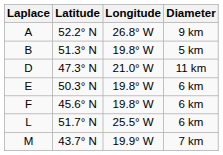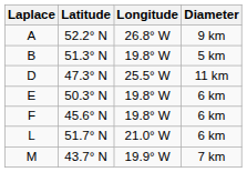 <table class="wikitable" style="text-align:center">
 <tr>
 <th>Laplace</th>
 <th>Latitude</th>
 <th>Longitude</th>
 <th>Diameter</th>
 </tr>
 <tr>
 <td>A</td>
 <td>52.2° N</td>
 <td>26.8° W</td>
 <td>9 km</td>
 </tr>
 <tr>
 <td>B</td>
 <td>51.3° N</td>
 <td>19.8° W</td>
 <td>5 km</td>
 </tr>
 <tr>
 <td>D</td>
 <td>47.3° N</td>
-<td>21.0° W</td>
+<td>25.5° W</td>
 <td>11 km</td>
 </tr>
 <tr>
 <td>E</td>
 <td>50.3° N</td>
 <td>19.8° W</td>
 <td>6 km</td>
 </tr>
 <tr>
 <td>F</td>
 <td>45.6° N</td>
 <td>19.8° W</td>
 <td>6 km</td>
 </tr>
 <tr>
 <td>L</td>
 <td>51.7° N</td>
-<td>25.5° W</td>
+<td>21.0° W</td>
 <td>6 km</td>
 </tr>
 <tr>
 <td>M</td>
 <td>43.7° N</td>
 <td>19.9° W</td>
 <td>7 km</td>
 </tr>
 </table>
